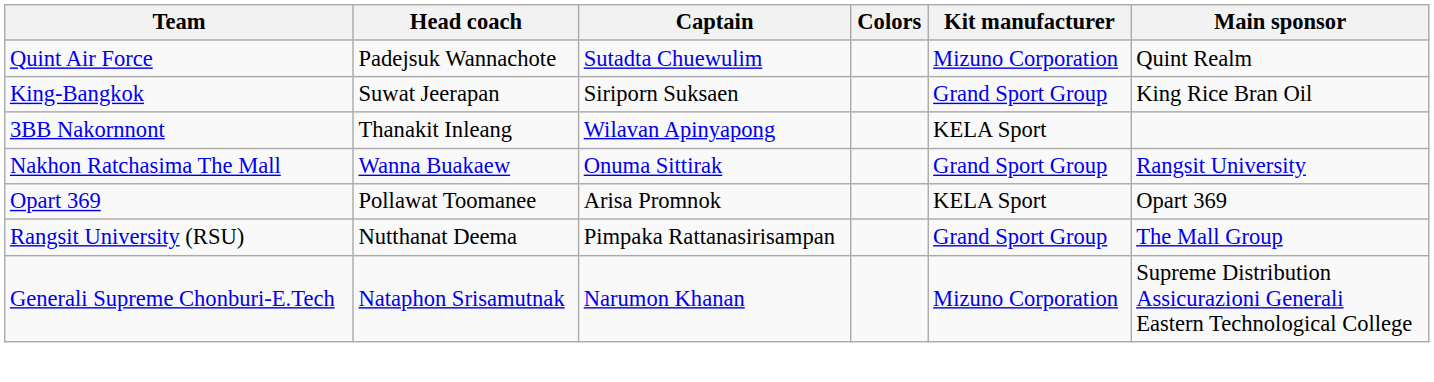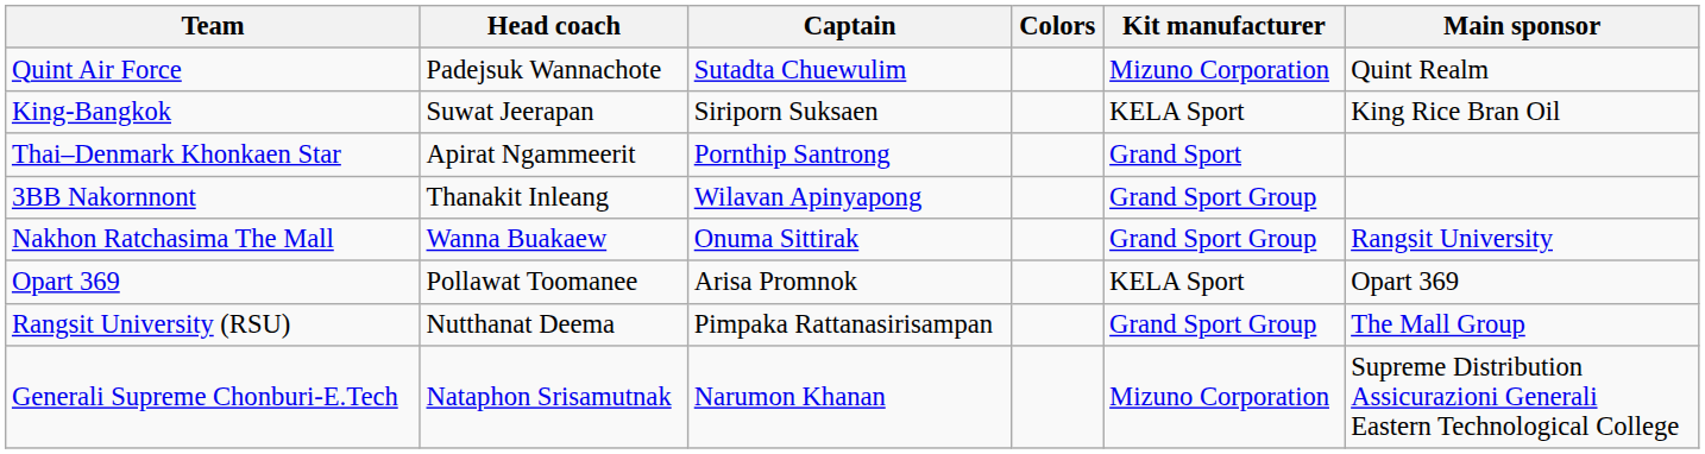 <table class="wikitable sortable" style="width:80%;">
 <tr>
 <th>Team</th>
 <th>Head coach</th>
 <th>Captain</th>
 <th>Colors</th>
 <th>Kit manufacturer</th>
 <th>Main sponsor</th>
 </tr>
 <tr>
 <td><a href='#'>Quint Air Force</a></td>
 <td> Padejsuk Wannachote</td>
 <td> <a href='#'>Sutadta Chuewulim</a></td>
 <td align=center> </td>
 <td><a href='#'>Mizuno Corporation</a></td>
 <td>Quint Realm</td>
 </tr>
 <tr>
 <td><a href='#'>King-Bangkok</a></td>
 <td> Suwat Jeerapan</td>
 <td> Siriporn Suksaen</td>
 <td align=center> </td>
-<td><a href='#'>Grand Sport Group</a></td>
+<td>KELA Sport</td>
 <td>King Rice Bran Oil</td>
+</tr>
+<tr>
+<td><a href='#'>Thai–Denmark Khonkaen Star</a></td>
+<td> Apirat Ngammeerit</td>
+<td> <a href='#'>Pornthip Santrong</a></td>
+<td align=center> </td>
+<td><a href='#'>Grand Sport</a></td>
+<td></td>
 </tr>
 <tr>
 <td><a href='#'>3BB Nakornnont</a></td>
 <td> Thanakit Inleang</td>
 <td> <a href='#'>Wilavan Apinyapong</a></td>
 <td align=center> </td>
-<td>KELA Sport</td>
+<td><a href='#'>Grand Sport Group</a></td>
 <td></td>
 </tr>
 <tr>
 <td><a href='#'>Nakhon Ratchasima The Mall</a></td>
 <td> <a href='#'>Wanna Buakaew</a></td>
 <td> <a href='#'>Onuma Sittirak</a></td>
 <td align=center> </td>
 <td><a href='#'>Grand Sport Group</a></td>
 <td><a href='#'>Rangsit University</a></td>
 </tr>
 <tr>
 <td><a href='#'>Opart 369</a></td>
 <td> Pollawat Toomanee</td>
 <td> Arisa Promnok</td>
 <td align=center> </td>
 <td>KELA Sport</td>
 <td>Opart 369</td>
 </tr>
 <tr>
 <td><a href='#'>Rangsit University</a> (RSU)</td>
 <td> Nutthanat Deema</td>
 <td> Pimpaka Rattanasirisampan</td>
 <td align=center> </td>
 <td><a href='#'>Grand Sport Group</a></td>
 <td><a href='#'>The Mall Group</a></td>
 </tr>
 <tr>
 <td><a href='#'>Generali Supreme Chonburi-E.Tech</a></td>
 <td> <a href='#'>Nataphon Srisamutnak</a></td>
 <td> <a href='#'>Narumon Khanan</a></td>
 <td align=center> </td>
 <td><a href='#'>Mizuno Corporation</a></td>
 <td>Supreme Distribution<br><a href='#'>Assicurazioni Generali</a><br>Eastern Technological College</td>
 </tr>
 </table>
